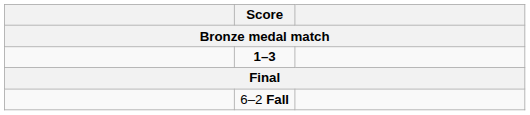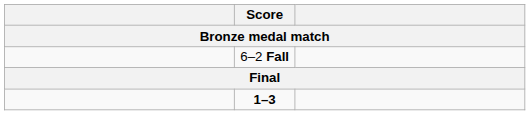 <table class="wikitable" style="text-align: left;">
 <tr>
 <th align="right" width="270"></th>
 <th width="65">Score</th>
 <th align="left" width="270"></th>
 </tr>
 <tr>
 <th colspan="3">Bronze medal match</th>
 </tr>
 <tr>
+<td><strong></strong></td>
+<td align=center>6–2 <strong>Fall</strong></td>
 <td></td>
-<td align=center><strong>1–3</strong></td>
-<td><strong></strong></td>
 </tr>
 <tr>
 <th colspan="3">Final</th>
 </tr>
 <tr>
+<td></td>
+<td align=center><strong>1–3</strong></td>
 <td><strong></strong></td>
-<td align=center>6–2 <strong>Fall</strong></td>
-<td></td>
 </tr>
 </table>
